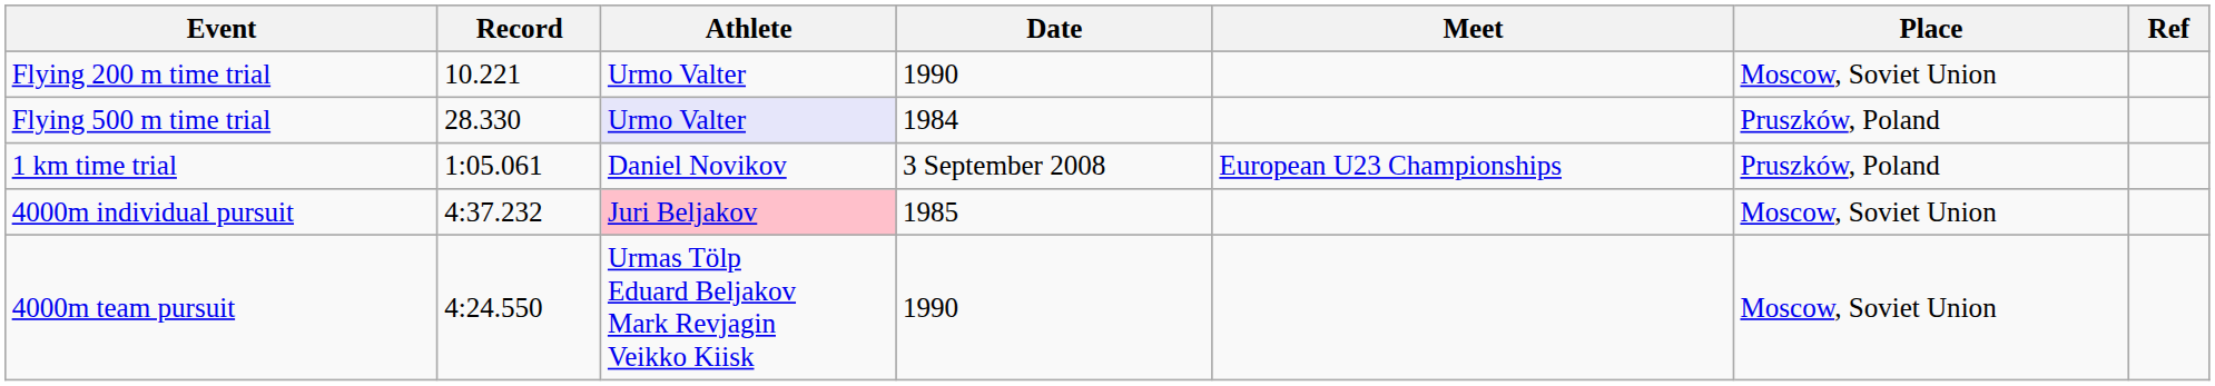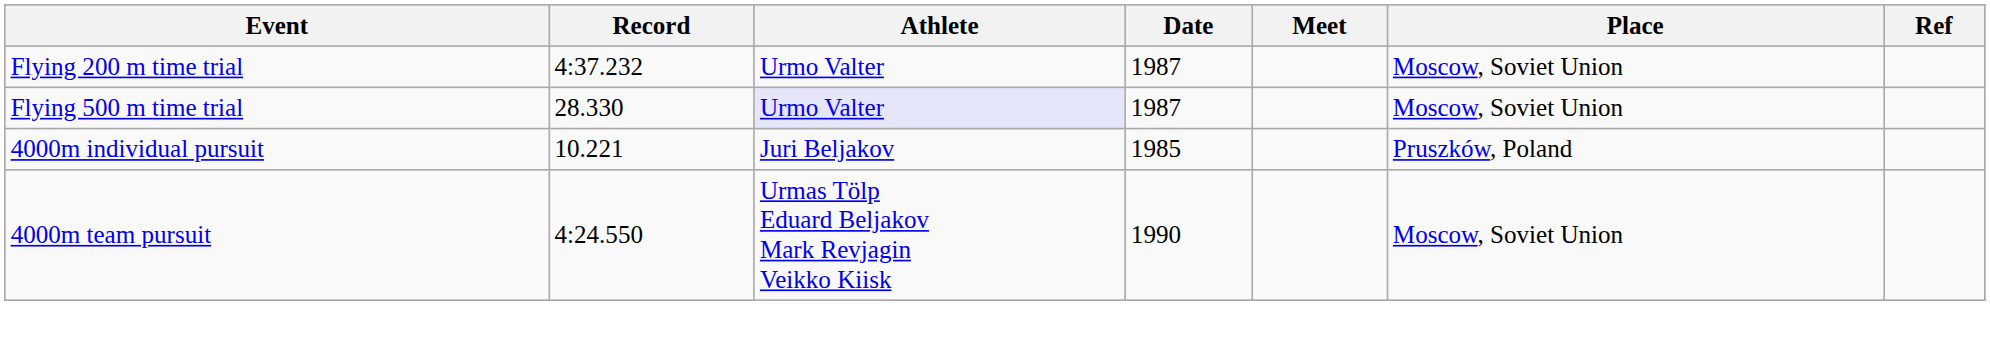 <table class="wikitable" style="font-size:95%; width: 95%;">
 <tr>
 <th>Event</th>
 <th>Record</th>
 <th>Athlete</th>
 <th>Date</th>
 <th>Meet</th>
 <th>Place</th>
 <th>Ref</th>
 </tr>
 <tr>
 <td><a href='#'>Flying 200 m time trial</a></td>
-<td>10.221</td>
+<td>4:37.232</td>
 <td><a href='#'>Urmo Valter</a></td>
-<td>1990</td>
+<td>1987</td>
 <td></td>
 <td> <a href='#'>Moscow</a>, Soviet Union</td>
 <td></td>
 </tr>
 <tr>
 <td><a href='#'>Flying 500 m time trial</a></td>
 <td>28.330</td>
 <td style="background: lavender;"><a href='#'>Urmo Valter</a></td>
-<td>1984</td>
+<td>1987</td>
 <td></td>
-<td> <a href='#'>Pruszków</a>, Poland</td>
-<td></td>
-</tr>
-<tr>
-<td><a href='#'>1 km time trial</a></td>
-<td>1:05.061</td>
-<td><a href='#'>Daniel Novikov</a></td>
-<td>3 September 2008</td>
-<td><a href='#'>European U23 Championships</a></td>
-<td> <a href='#'>Pruszków</a>, Poland</td>
+<td> <a href='#'>Moscow</a>, Soviet Union</td>
 <td></td>
 </tr>
 <tr>
 <td><a href='#'>4000m individual pursuit</a></td>
-<td>4:37.232</td>
-<td style="background: pink;"><a href='#'>Juri Beljakov</a></td>
+<td>10.221</td>
+<td><a href='#'>Juri Beljakov</a></td>
 <td>1985</td>
 <td></td>
-<td> <a href='#'>Moscow</a>, Soviet Union</td>
+<td> <a href='#'>Pruszków</a>, Poland</td>
 <td></td>
 </tr>
 <tr>
 <td><a href='#'>4000m team pursuit</a></td>
 <td>4:24.550</td>
 <td><a href='#'>Urmas Tölp</a><br><a href='#'>Eduard Beljakov</a><br><a href='#'>Mark Revjagin</a><br><a href='#'>Veikko Kiisk</a></td>
 <td>1990</td>
 <td></td>
 <td> <a href='#'>Moscow</a>, Soviet Union</td>
 <td></td>
 </tr>
 </table>
